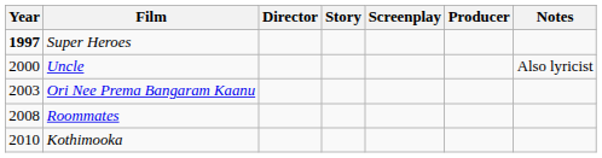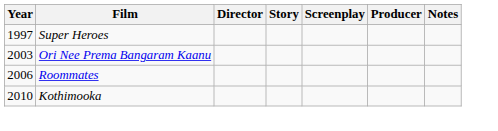 <table class="wikitable sortable">
 <tr>
 <th>Year</th>
 <th>Film</th>
 <th>Director</th>
 <th>Story</th>
 <th>Screenplay</th>
 <th>Producer</th>
 <th class="unsortable">Notes</th>
 </tr>
 <tr>
-<td><strong>1997</strong></td>
+<td>1997</td>
 <td><em>Super Heroes</em></td>
 <td></td>
 <td></td>
 <td></td>
 <td></td>
-</tr>
-<tr>
-<td>2000</td>
-<td><em><a href='#'>Uncle</a></em></td>
-<td></td>
-<td></td>
-<td></td>
-<td></td>
-<td>Also lyricist</td>
 </tr>
 <tr>
 <td>2003</td>
 <td><em><a href='#'>Ori Nee Prema Bangaram Kaanu</a></em></td>
 <td></td>
 <td></td>
 <td></td>
 <td></td>
 <td></td>
 </tr>
 <tr>
-<td>2008</td>
+<td>2006</td>
 <td><em><a href='#'>Roommates</a></em></td>
 <td></td>
 <td></td>
 <td></td>
 <td></td>
 <td></td>
 </tr>
 <tr>
 <td>2010</td>
 <td><em>Kothimooka</em></td>
 <td></td>
 <td></td>
 <td></td>
 <td></td>
 <td></td>
 </tr>
 </table>
